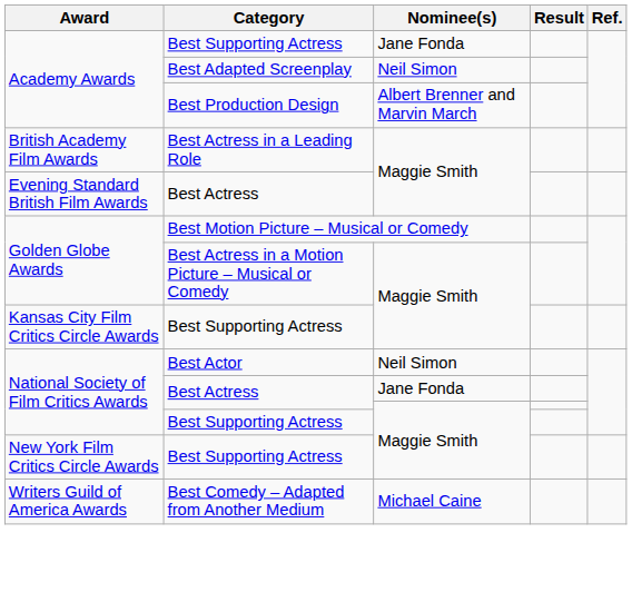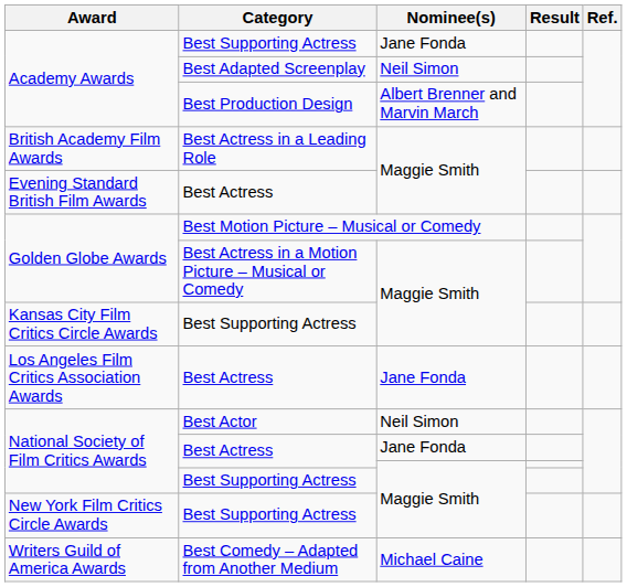 <table class="wikitable plainrowheaders">
 <tr>
 <th>Award</th>
 <th>Category</th>
 <th>Nominee(s)</th>
 <th>Result</th>
 <th>Ref.</th>
 </tr>
 <tr>
 <td rowspan="3"><a href='#'>Academy Awards</a></td>
 <td><a href='#'>Best Supporting Actress</a></td>
 <td>Jane Fonda</td>
 <td></td>
 <td align="center" rowspan="3"></td>
 </tr>
 <tr>
 <td><a href='#'>Best Adapted Screenplay</a></td>
 <td><a href='#'>Neil Simon</a></td>
 <td></td>
 </tr>
 <tr>
 <td><a href='#'>Best Production Design</a></td>
 <td><a href='#'>Albert Brenner</a> and <a href='#'>Marvin March</a></td>
 <td></td>
 </tr>
 <tr>
 <td><a href='#'>British Academy Film Awards</a></td>
 <td><a href='#'>Best Actress in a Leading Role</a></td>
 <td rowspan="2">Maggie Smith</td>
 <td></td>
 <td align="center"></td>
 </tr>
 <tr>
 <td><a href='#'>Evening Standard British Film Awards</a></td>
 <td>Best Actress</td>
 <td></td>
 <td align="center"></td>
 </tr>
 <tr>
 <td rowspan="2"><a href='#'>Golden Globe Awards</a></td>
 <td colspan="2"><a href='#'>Best Motion Picture – Musical or Comedy</a></td>
 <td></td>
 <td align="center" rowspan="2"></td>
 </tr>
 <tr>
 <td><a href='#'>Best Actress in a Motion Picture – Musical or Comedy</a></td>
 <td rowspan="2">Maggie Smith</td>
 <td></td>
 </tr>
 <tr>
 <td><a href='#'>Kansas City Film Critics Circle Awards</a></td>
 <td>Best Supporting Actress</td>
 <td></td>
 <td align="center"></td>
 </tr>
 <tr>
+<td><a href='#'>Los Angeles Film Critics Association Awards</a></td>
+<td><a href='#'>Best Actress</a></td>
+<td><a href='#'>Jane Fonda</a></td>
+<td></td>
+<td align="center"></td>
+</tr>
+<tr>
 <td rowspan="4"><a href='#'>National Society of Film Critics Awards</a></td>
 <td><a href='#'>Best Actor</a></td>
 <td>Neil Simon</td>
 <td></td>
 <td align="center" rowspan="4"></td>
 </tr>
 <tr>
 <td rowspan="2"><a href='#'>Best Actress</a></td>
 <td>Jane Fonda</td>
 <td></td>
 </tr>
 <tr>
 <td rowspan="3">Maggie Smith</td>
 <td></td>
 </tr>
 <tr>
 <td><a href='#'>Best Supporting Actress</a></td>
 <td></td>
 </tr>
 <tr>
 <td><a href='#'>New York Film Critics Circle Awards</a></td>
 <td><a href='#'>Best Supporting Actress</a></td>
 <td></td>
 <td align="center"></td>
 </tr>
 <tr>
 <td><a href='#'>Writers Guild of America Awards</a></td>
 <td><a href='#'>Best Comedy – Adapted from Another Medium</a></td>
 <td><a href='#'>Michael Caine</a></td>
 <td></td>
 <td align="center"></td>
 </tr>
 </table>
